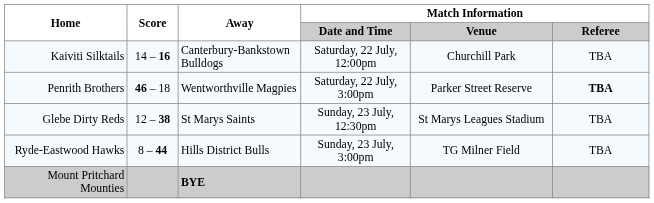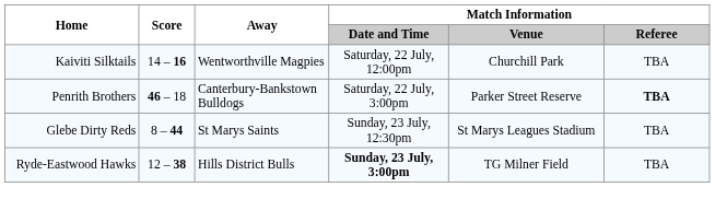 <table width="100%" cellspacing="0" cellpadding="3" border="1" style="border-collapse:collapse;  text-align:center;">
 <tr>
 <th rowspan="2" width="19%">Home</th>
 <th rowspan="2" width="8%">Score</th>
 <th rowspan="2" width="19%">Away</th>
 <th colspan="3">Match Information</th>
 </tr>
 <tr style="background:#CCCCCC">
 <th width="17%">Date and Time</th>
 <th width="22%">Venue</th>
 <th width="50%">Referee</th>
 </tr>
 <tr style="text-align:center; background:#f5faff;">
 <td align="right">Kaiviti Silktails </td>
 <td>14 – <strong>16</strong></td>
-<td align="left"> Canterbury-Bankstown Bulldogs</td>
+<td align="left"> Wentworthville Magpies</td>
 <td>Saturday, 22 July, 12:00pm</td>
 <td>Churchill Park</td>
 <td>TBA</td>
 </tr>
 <tr style="text-align:center; background:#f5faff;">
 <td align="right">Penrith Brothers </td>
 <td><strong>46</strong> – 18</td>
-<td align="left"> Wentworthville Magpies</td>
+<td align="left"> Canterbury-Bankstown Bulldogs</td>
 <td>Saturday, 22 July, 3:00pm</td>
 <td>Parker Street Reserve</td>
 <td><strong>TBA</strong></td>
 </tr>
 <tr style="text-align:center; background:#f5faff;">
 <td align="right">Glebe Dirty Reds </td>
-<td>12 – <strong>38</strong></td>
+<td>8 – <strong>44</strong></td>
 <td align="left"> St Marys Saints</td>
 <td>Sunday, 23 July, 12:30pm</td>
 <td>St Marys Leagues Stadium</td>
 <td>TBA</td>
 </tr>
 <tr style="text-align:center; background:#f5faff;">
 <td align="right">Ryde-Eastwood Hawks </td>
-<td>8 – <strong>44</strong></td>
+<td>12 – <strong>38</strong></td>
 <td align="left"> Hills District Bulls</td>
-<td>Sunday, 23 July, 3:00pm</td>
+<td><strong>Sunday, 23 July, 3:00pm</strong></td>
 <td>TG Milner Field</td>
 <td>TBA</td>
 </tr>
-<tr style="text-align:center; background:#CCCCCC;">
-<td align="right">Mount Pritchard Mounties </td>
-<td></td>
-<td align="left"><strong>BYE</strong></td>
-<td></td>
-<td></td>
-<td></td>
-</tr>
 </table>
